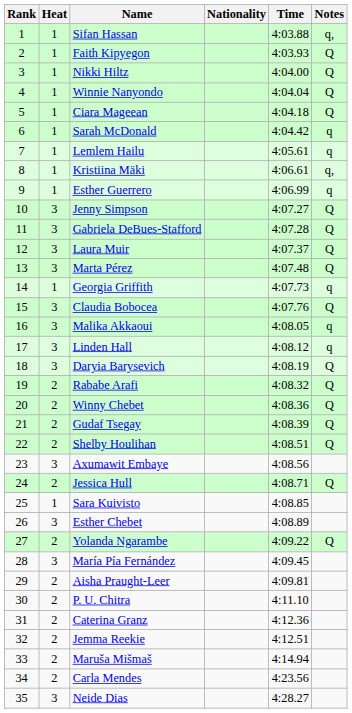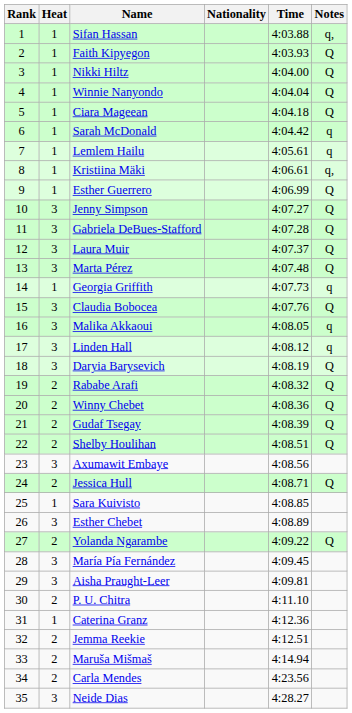 <table class="wikitable sortable" style="text-align:center">
 <tr>
 <th>Rank</th>
 <th>Heat</th>
 <th>Name</th>
 <th>Nationality</th>
 <th>Time</th>
 <th>Notes</th>
 </tr>
 <tr bgcolor=ccffcc>
 <td>1</td>
 <td>1</td>
 <td align=left><a href='#'>Sifan Hassan</a></td>
 <td align=left></td>
 <td>4:03.88</td>
 <td>q, </td>
 </tr>
 <tr bgcolor=ccffcc>
 <td>2</td>
 <td>1</td>
 <td align=left><a href='#'>Faith Kipyegon</a></td>
 <td align=left></td>
 <td>4:03.93</td>
 <td>Q</td>
 </tr>
 <tr bgcolor=ccffcc>
 <td>3</td>
 <td>1</td>
 <td align=left><a href='#'>Nikki Hiltz</a></td>
 <td align=left></td>
 <td>4:04.00</td>
 <td>Q</td>
 </tr>
 <tr bgcolor=ccffcc>
 <td>4</td>
 <td>1</td>
 <td align=left><a href='#'>Winnie Nanyondo</a></td>
 <td align=left></td>
 <td>4:04.04</td>
 <td>Q</td>
 </tr>
 <tr bgcolor=ccffcc>
 <td>5</td>
 <td>1</td>
 <td align=left><a href='#'>Ciara Mageean</a></td>
 <td align=left></td>
 <td>4:04.18</td>
 <td>Q</td>
 </tr>
 <tr bgcolor=ccffcc>
 <td>6</td>
 <td>1</td>
 <td align=left><a href='#'>Sarah McDonald</a></td>
 <td align=left></td>
 <td>4:04.42</td>
 <td>q</td>
 </tr>
 <tr bgcolor=ddffdd>
 <td>7</td>
 <td>1</td>
 <td align=left><a href='#'>Lemlem Hailu</a></td>
 <td align=left></td>
 <td>4:05.61</td>
 <td>q</td>
 </tr>
 <tr bgcolor=ddffdd>
 <td>8</td>
 <td>1</td>
 <td align=left><a href='#'>Kristiina Mäki</a></td>
 <td align=left></td>
 <td>4:06.61</td>
 <td>q, </td>
 </tr>
 <tr bgcolor=ddffdd>
 <td>9</td>
 <td>1</td>
 <td align=left><a href='#'>Esther Guerrero</a></td>
 <td align=left></td>
 <td>4:06.99</td>
-<td>q</td>
+<td>Q</td>
 </tr>
 <tr bgcolor=ccffcc>
 <td>10</td>
 <td>3</td>
 <td align=left><a href='#'>Jenny Simpson</a></td>
 <td align=left></td>
 <td>4:07.27</td>
 <td>Q</td>
 </tr>
 <tr bgcolor=ccffcc>
 <td>11</td>
 <td>3</td>
 <td align=left><a href='#'>Gabriela DeBues-Stafford</a></td>
 <td align=left></td>
 <td>4:07.28</td>
 <td>Q</td>
 </tr>
 <tr bgcolor=ccffcc>
 <td>12</td>
 <td>3</td>
 <td align=left><a href='#'>Laura Muir</a></td>
 <td align=left></td>
 <td>4:07.37</td>
 <td>Q</td>
 </tr>
 <tr bgcolor=ccffcc>
 <td>13</td>
 <td>3</td>
 <td align=left><a href='#'>Marta Pérez</a></td>
 <td align=left></td>
 <td>4:07.48</td>
 <td>Q</td>
 </tr>
 <tr bgcolor=ddffdd>
 <td>14</td>
 <td>1</td>
 <td align=left><a href='#'>Georgia Griffith</a></td>
 <td align=left></td>
 <td>4:07.73</td>
 <td>q</td>
 </tr>
 <tr bgcolor=ccffcc>
 <td>15</td>
 <td>3</td>
 <td align=left><a href='#'>Claudia Bobocea</a></td>
 <td align=left></td>
 <td>4:07.76</td>
 <td>Q</td>
 </tr>
 <tr bgcolor=ccffcc>
 <td>16</td>
 <td>3</td>
 <td align=left><a href='#'>Malika Akkaoui</a></td>
 <td align=left></td>
 <td>4:08.05</td>
 <td>q</td>
 </tr>
 <tr bgcolor=ddffdd>
 <td>17</td>
 <td>3</td>
 <td align=left><a href='#'>Linden Hall</a></td>
 <td align=left></td>
 <td>4:08.12</td>
 <td>q</td>
 </tr>
 <tr bgcolor=ddffdd>
 <td>18</td>
 <td>3</td>
 <td align=left><a href='#'>Daryia Barysevich</a></td>
 <td align=left></td>
 <td>4:08.19</td>
 <td>Q</td>
 </tr>
 <tr bgcolor=ccffcc>
 <td>19</td>
 <td>2</td>
 <td align=left><a href='#'>Rababe Arafi</a></td>
 <td align=left></td>
 <td>4:08.32</td>
 <td>Q</td>
 </tr>
 <tr bgcolor=ccffcc>
 <td>20</td>
 <td>2</td>
 <td align=left><a href='#'>Winny Chebet</a></td>
 <td align=left></td>
 <td>4:08.36</td>
 <td>Q</td>
 </tr>
 <tr bgcolor=ccffcc>
 <td>21</td>
 <td>2</td>
 <td align=left><a href='#'>Gudaf Tsegay</a></td>
 <td align=left></td>
 <td>4:08.39</td>
 <td>Q</td>
 </tr>
 <tr bgcolor=ccffcc>
 <td>22</td>
 <td>2</td>
 <td align=left><a href='#'>Shelby Houlihan</a></td>
 <td align=left></td>
 <td>4:08.51</td>
 <td>Q</td>
 </tr>
 <tr>
 <td>23</td>
 <td>3</td>
 <td align=left><a href='#'>Axumawit Embaye</a></td>
 <td align=left></td>
 <td>4:08.56</td>
 <td></td>
 </tr>
 <tr bgcolor=ccffcc>
 <td>24</td>
 <td>2</td>
 <td align=left><a href='#'>Jessica Hull</a></td>
 <td align=left></td>
 <td>4:08.71</td>
 <td>Q</td>
 </tr>
 <tr>
 <td>25</td>
 <td>1</td>
 <td align=left><a href='#'>Sara Kuivisto</a></td>
 <td align=left></td>
 <td>4:08.85</td>
 <td></td>
 </tr>
 <tr>
 <td>26</td>
 <td>3</td>
 <td align=left><a href='#'>Esther Chebet</a></td>
 <td align=left></td>
 <td>4:08.89</td>
 <td></td>
 </tr>
 <tr bgcolor=ccffcc>
 <td>27</td>
 <td>2</td>
 <td align=left><a href='#'>Yolanda Ngarambe</a></td>
 <td align=left></td>
 <td>4:09.22</td>
 <td>Q</td>
 </tr>
 <tr>
 <td>28</td>
 <td>3</td>
 <td align=left><a href='#'>María Pía Fernández</a></td>
 <td align=left></td>
 <td>4:09.45</td>
 <td><strong></strong></td>
 </tr>
 <tr>
 <td>29</td>
-<td>2</td>
+<td>3</td>
 <td align=left><a href='#'>Aisha Praught-Leer</a></td>
 <td align=left></td>
 <td>4:09.81</td>
 <td></td>
 </tr>
 <tr>
 <td>30</td>
 <td>2</td>
 <td align=left><a href='#'>P. U. Chitra</a></td>
 <td align=left></td>
 <td>4:11.10</td>
 <td></td>
 </tr>
 <tr>
 <td>31</td>
-<td>2</td>
+<td>1</td>
 <td align=left><a href='#'>Caterina Granz</a></td>
 <td align=left></td>
 <td>4:12.36</td>
 <td></td>
 </tr>
 <tr>
 <td>32</td>
 <td>2</td>
 <td align=left><a href='#'>Jemma Reekie</a></td>
 <td align=left></td>
 <td>4:12.51</td>
 <td></td>
 </tr>
 <tr>
 <td>33</td>
 <td>2</td>
 <td align=left><a href='#'>Maruša Mišmaš</a></td>
 <td align=left></td>
 <td>4:14.94</td>
 <td></td>
 </tr>
 <tr>
 <td>34</td>
 <td>2</td>
 <td align=left><a href='#'>Carla Mendes</a></td>
 <td align=left></td>
 <td>4:23.56</td>
 <td></td>
 </tr>
 <tr>
 <td>35</td>
 <td>3</td>
 <td align=left><a href='#'>Neide Dias</a></td>
 <td align=left></td>
 <td>4:28.27</td>
 <td></td>
 </tr>
 </table>
